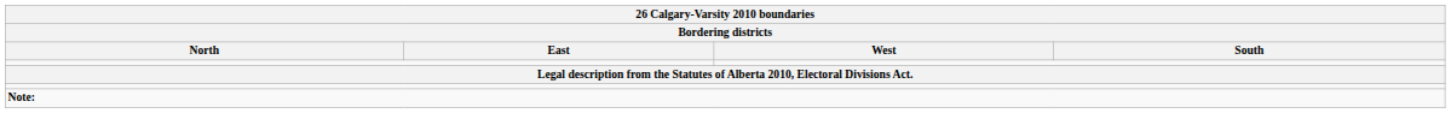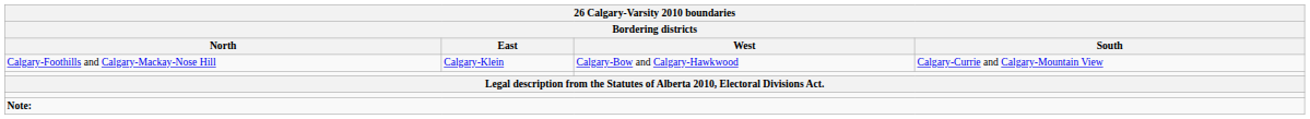 <table class="wikitable collapsible collapsed" style="width:100%;">
 <tr>
 <th colspan=4>26 Calgary-Varsity 2010 boundaries</th>
 </tr>
 <tr>
 <th colspan=4>Bordering districts</th>
 </tr>
 <tr>
 <th>North</th>
 <th>East</th>
 <th>West</th>
 <th>South</th>
+</tr>
+<tr>
+<td><a href='#'>Calgary-Foothills</a> and <a href='#'>Calgary-Mackay-Nose Hill</a></td>
+<td><a href='#'>Calgary-Klein</a></td>
+<td><a href='#'>Calgary-Bow</a> and <a href='#'>Calgary-Hawkwood</a></td>
+<td><a href='#'>Calgary-Currie</a> and <a href='#'>Calgary-Mountain View</a></td>
 </tr>
 <tr>
 <td colspan=2 align=center></td>
 <td colspan=2 align=center></td>
 </tr>
 <tr>
 <th colspan=4>Legal description from the Statutes of Alberta 2010, Electoral Divisions Act.</th>
 </tr>
 <tr>
 <td colspan=4></td>
 </tr>
 <tr>
 <td colspan=4><strong>Note:</strong></td>
 </tr>
 </table>
